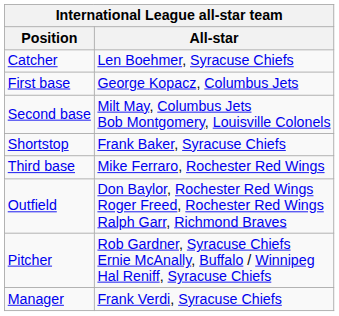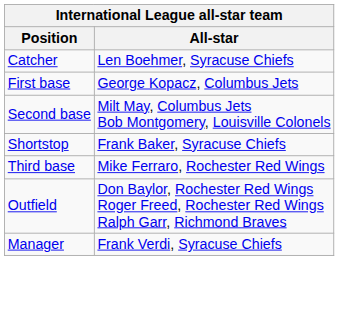 <table class="wikitable">
 <tr>
 <th colspan="2">International League all-star team</th>
 </tr>
 <tr>
 <th>Position</th>
 <th>All-star</th>
 </tr>
 <tr>
 <td><a href='#'>Catcher</a></td>
 <td><a href='#'>Len Boehmer</a>, <a href='#'>Syracuse Chiefs</a></td>
 </tr>
 <tr>
 <td><a href='#'>First base</a></td>
 <td><a href='#'>George Kopacz</a>, <a href='#'>Columbus Jets</a></td>
 </tr>
 <tr>
 <td><a href='#'>Second base</a></td>
 <td><a href='#'>Milt May</a>, <a href='#'>Columbus Jets</a> <br> <a href='#'>Bob Montgomery</a>, <a href='#'>Louisville Colonels</a></td>
 </tr>
 <tr>
 <td><a href='#'>Shortstop</a></td>
 <td><a href='#'>Frank Baker</a>, <a href='#'>Syracuse Chiefs</a></td>
 </tr>
 <tr>
 <td><a href='#'>Third base</a></td>
 <td><a href='#'>Mike Ferraro</a>, <a href='#'>Rochester Red Wings</a></td>
 </tr>
 <tr>
 <td><a href='#'>Outfield</a></td>
 <td><a href='#'>Don Baylor</a>, <a href='#'>Rochester Red Wings</a> <br> <a href='#'>Roger Freed</a>, <a href='#'>Rochester Red Wings</a> <br> <a href='#'>Ralph Garr</a>, <a href='#'>Richmond Braves</a></td>
 </tr>
 <tr>
-<td><a href='#'>Pitcher</a></td>
-<td><a href='#'>Rob Gardner</a>, <a href='#'>Syracuse Chiefs</a> <br> <a href='#'>Ernie McAnally</a>, <a href='#'>Buffalo</a> / <a href='#'>Winnipeg</a> <br> <a href='#'>Hal Reniff</a>, <a href='#'>Syracuse Chiefs</a></td>
-</tr>
-<tr>
 <td><a href='#'>Manager</a></td>
 <td><a href='#'>Frank Verdi</a>, <a href='#'>Syracuse Chiefs</a></td>
 </tr>
 </table>
